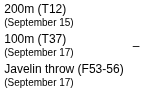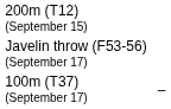 <table>
 <tr>
 <td>200m (T12) <br> <small>(September 15)</small></td>
+<td></td>
+<td></td>
+<td></td>
+</tr>
+<tr>
+<td>Javelin throw (F53-56) <br> <small>(September 17)</small></td>
 <td></td>
 <td></td>
 <td></td>
 </tr>
 <tr>
 <td>100m (T37) <br> <small>(September 17)</small></td>
 <td></td>
 <td></td>
 <td>–</td>
 </tr>
-<tr>
-<td>Javelin throw (F53-56) <br> <small>(September 17)</small></td>
-<td></td>
-<td></td>
-<td></td>
-</tr>
 </table>
